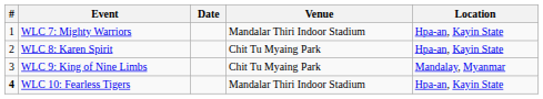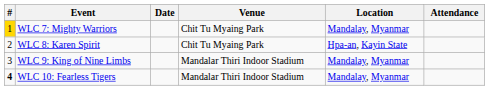 <table id="Events" class="wikitable sortable" style="width:80%; font-size:90%;">
 <tr>
 <th scope="col">#</th>
 <th scope="col">Event</th>
 <th scope="col">Date</th>
 <th scope="col">Venue</th>
 <th scope="col">Location</th>
+<th scope="col">Attendance</th>
 </tr>
 <tr>
-<td align=center>1</td>
+<td align=center style="background: gold;">1</td>
 <td><a href='#'>WLC 7: Mighty Warriors</a></td>
 <td></td>
-<td>Mandalar Thiri Indoor Stadium</td>
-<td> <a href='#'>Hpa-an</a>, <a href='#'>Kayin State</a></td>
+<td>Chit Tu Myaing Park</td>
+<td> <a href='#'>Mandalay</a>, <a href='#'>Myanmar</a></td>
+<td></td>
 </tr>
 <tr>
 <td align=center>2</td>
 <td><a href='#'>WLC 8: Karen Spirit</a></td>
 <td></td>
 <td>Chit Tu Myaing Park</td>
 <td> <a href='#'>Hpa-an</a>, <a href='#'>Kayin State</a></td>
+<td></td>
 </tr>
 <tr>
 <td align=center>3</td>
 <td><a href='#'>WLC 9: King of Nine Limbs</a></td>
 <td></td>
-<td>Chit Tu Myaing Park</td>
+<td>Mandalar Thiri Indoor Stadium</td>
 <td> <a href='#'>Mandalay</a>, <a href='#'>Myanmar</a></td>
+<td></td>
 </tr>
 <tr>
 <td align=center><strong>4</strong></td>
 <td><a href='#'>WLC 10: Fearless Tigers</a></td>
 <td></td>
 <td>Mandalar Thiri Indoor Stadium</td>
-<td> <a href='#'>Hpa-an</a>, <a href='#'>Kayin State</a></td>
+<td> <a href='#'>Mandalay</a>, <a href='#'>Myanmar</a></td>
+<td></td>
 </tr>
 </table>
